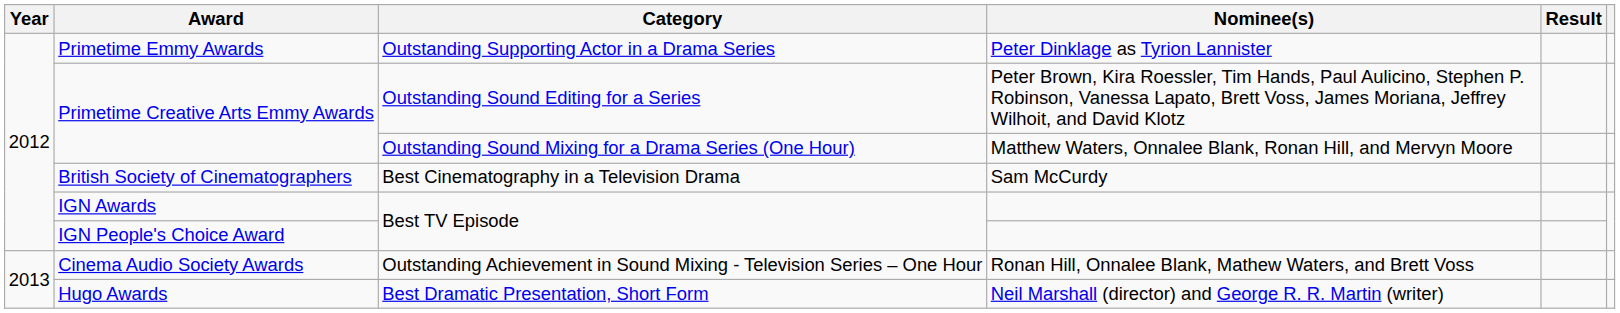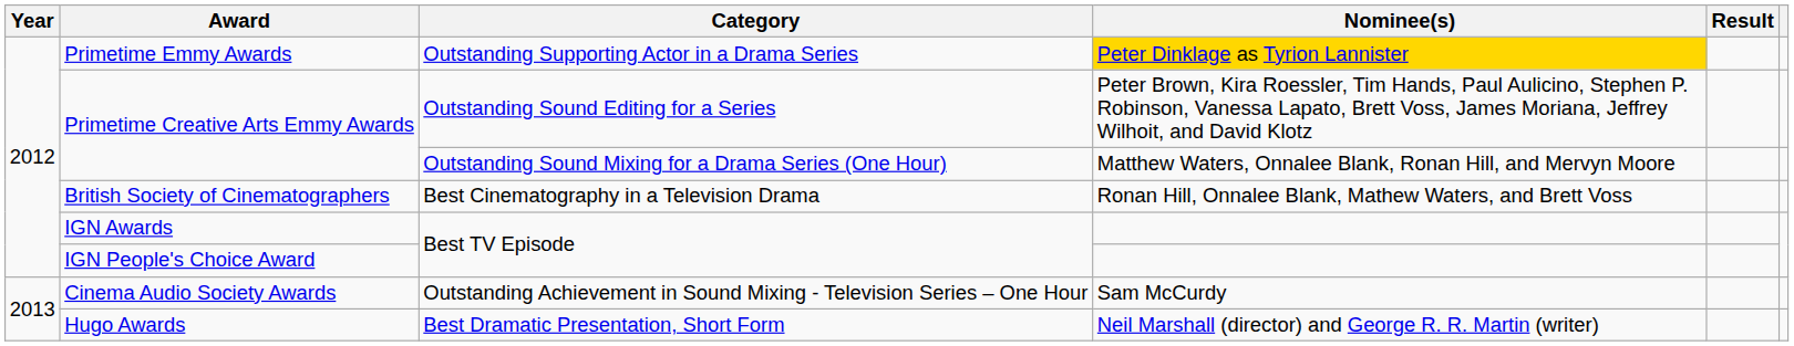 <table class="wikitable sortable plainrowheaders">
 <tr>
 <th>Year</th>
 <th>Award</th>
 <th>Category</th>
 <th scope="col" style="width:475px;">Nominee(s)</th>
 <th>Result</th>
 <th class="unsortable"></th>
 </tr>
 <tr>
 <td rowspan=6>2012</td>
 <td scope="row"><a href='#'>Primetime Emmy Awards</a></td>
 <td scope="row"><a href='#'>Outstanding Supporting Actor in a Drama Series</a></td>
-<td scope="row"><a href='#'>Peter Dinklage</a> as <a href='#'>Tyrion Lannister</a></td>
+<td scope="row" style="background: gold;"><a href='#'>Peter Dinklage</a> as <a href='#'>Tyrion Lannister</a></td>
 <td></td>
 <td style="text-align:center;"></td>
 </tr>
 <tr>
 <td scope="row" rowspan=2><a href='#'>Primetime Creative Arts Emmy Awards</a></td>
 <td scope="row"><a href='#'>Outstanding Sound Editing for a Series</a></td>
 <td scope="row">Peter Brown, Kira Roessler, Tim Hands, Paul Aulicino, Stephen P. Robinson, Vanessa Lapato, Brett Voss, James Moriana, Jeffrey Wilhoit, and David Klotz</td>
 <td></td>
 <td style="text-align:center;"></td>
 </tr>
 <tr>
 <td scope="row"><a href='#'>Outstanding Sound Mixing for a Drama Series (One Hour)</a></td>
 <td scope="row">Matthew Waters, Onnalee Blank, Ronan Hill, and Mervyn Moore</td>
 <td></td>
 <td style="text-align:center;"></td>
 </tr>
 <tr>
 <td scope="row"><a href='#'>British Society of Cinematographers</a></td>
 <td scope="row">Best Cinematography in a Television Drama</td>
-<td scope="row">Sam McCurdy</td>
+<td scope="row">Ronan Hill, Onnalee Blank, Mathew Waters, and Brett Voss</td>
 <td></td>
 <td style="text-align:center;"></td>
 </tr>
 <tr>
 <td scope="row"><a href='#'>IGN Awards</a></td>
 <td rowspan="2" scope="row">Best TV Episode</td>
 <td scope="row"></td>
 <td></td>
 <td style="text-align:center;" rowspan="2"></td>
 </tr>
 <tr>
 <td scope="row"><a href='#'>IGN People's Choice Award</a></td>
 <td scope="row"></td>
 <td></td>
 </tr>
 <tr>
 <td rowspan="2">2013</td>
 <td scope="row"><a href='#'>Cinema Audio Society Awards</a></td>
 <td scope="row">Outstanding Achievement in Sound Mixing - Television Series – One Hour</td>
-<td scope="row">Ronan Hill, Onnalee Blank, Mathew Waters, and Brett Voss</td>
+<td scope="row">Sam McCurdy</td>
 <td></td>
 <td style="text-align:center;"></td>
 </tr>
 <tr>
 <td scope="row"><a href='#'>Hugo Awards</a></td>
 <td scope="row"><a href='#'>Best Dramatic Presentation, Short Form</a></td>
 <td scope="row"><a href='#'>Neil Marshall</a> (director) and <a href='#'>George R. R. Martin</a> (writer)</td>
 <td></td>
 <td style="text-align:center;"></td>
 </tr>
 </table>
